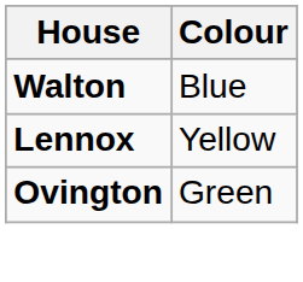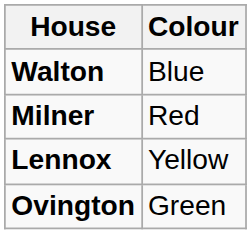 <table class="wikitable">
 <tr>
 <th>House</th>
 <th>Colour</th>
 </tr>
 <tr>
 <td><strong>Walton</strong></td>
 <td>Blue</td>
 </tr>
 <tr>
+<td><strong>Milner</strong></td>
+<td>Red</td>
+</tr>
+<tr>
 <td><strong>Lennox</strong></td>
 <td>Yellow</td>
 </tr>
 <tr>
 <td><strong>Ovington</strong></td>
 <td>Green</td>
 </tr>
 </table>
